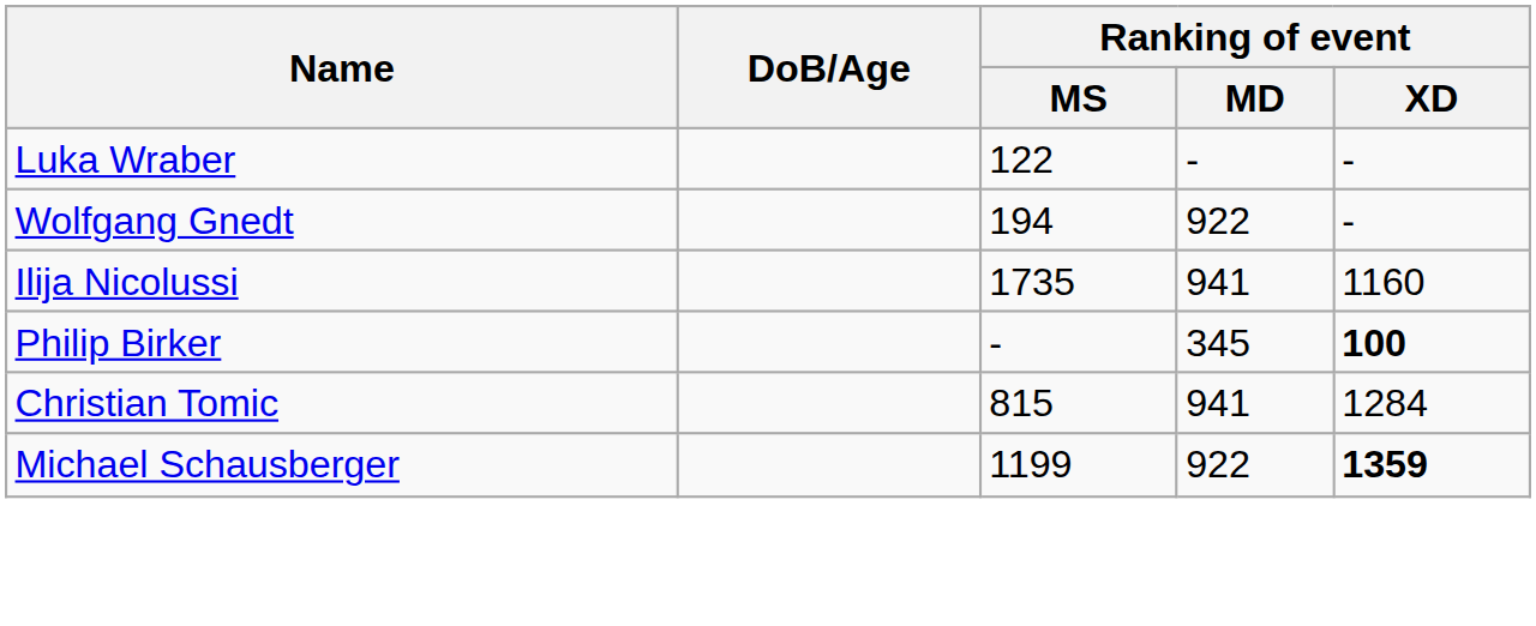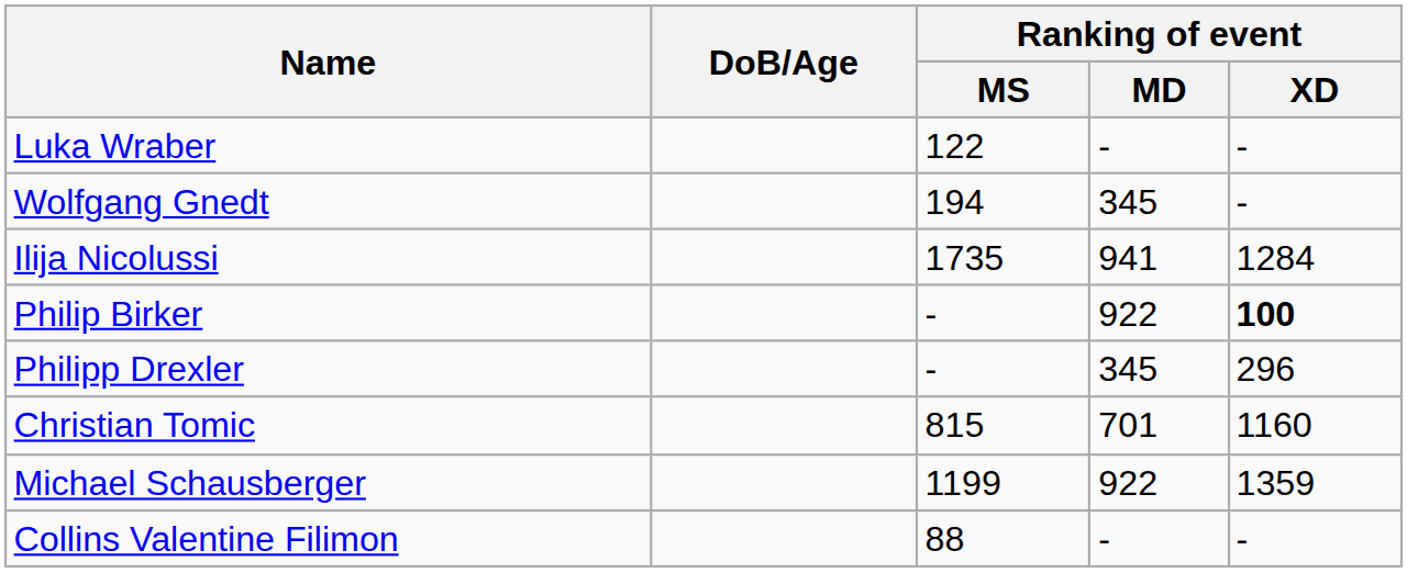 <table class="wikitable" style="width:600px; font-size:95%;">
 <tr>
 <th rowspan="2" align="left">Name</th>
 <th rowspan="2" align="left">DoB/Age</th>
 <th colspan="3" align="center">Ranking of event</th>
 </tr>
 <tr>
 <th align="center">MS</th>
 <th>MD</th>
 <th align="center">XD</th>
 </tr>
 <tr>
 <td><a href='#'>Luka Wraber</a></td>
 <td></td>
 <td>122</td>
 <td>-</td>
 <td>-</td>
 </tr>
 <tr>
 <td><a href='#'>Wolfgang Gnedt</a></td>
 <td></td>
 <td>194</td>
-<td>922</td>
+<td>345</td>
 <td>-</td>
 </tr>
 <tr>
 <td><a href='#'>Ilija Nicolussi</a></td>
 <td></td>
 <td>1735</td>
 <td>941</td>
-<td>1160</td>
+<td>1284</td>
 </tr>
 <tr>
 <td><a href='#'>Philip Birker</a></td>
 <td></td>
 <td>-</td>
+<td>922</td>
+<td><strong>100</strong></td>
+</tr>
+<tr>
+<td><a href='#'>Philipp Drexler</a></td>
+<td></td>
+<td>-</td>
 <td>345</td>
-<td><strong>100</strong></td>
+<td>296</td>
 </tr>
 <tr>
 <td><a href='#'>Christian Tomic</a></td>
 <td></td>
 <td>815</td>
-<td>941</td>
-<td>1284</td>
+<td>701</td>
+<td>1160</td>
 </tr>
 <tr>
 <td><a href='#'>Michael Schausberger</a></td>
 <td></td>
 <td>1199</td>
 <td>922</td>
-<td><strong>1359</strong></td>
+<td>1359</td>
+</tr>
+<tr>
+<td><a href='#'>Collins Valentine Filimon</a></td>
+<td></td>
+<td>88</td>
+<td>-</td>
+<td>-</td>
 </tr>
 </table>
